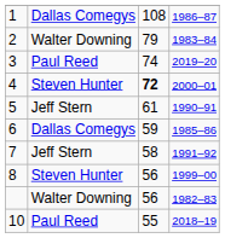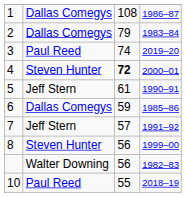 <table class="wikitable">
 <tr>
 </tr>
 <tr>
 <td>1</td>
 <td><a href='#'>Dallas Comegys</a></td>
 <td>108</td>
 <td style="font-size:80%;"><a href='#'>1986–87</a></td>
 </tr>
 <tr>
 <td>2</td>
-<td>Walter Downing</td>
+<td><a href='#'>Dallas Comegys</a></td>
 <td>79</td>
 <td style="font-size:80%;"><a href='#'>1983–84</a></td>
 </tr>
 <tr>
 <td>3</td>
 <td><a href='#'>Paul Reed</a></td>
 <td>74</td>
 <td style="font-size:80%;"><a href='#'>2019–20</a></td>
 </tr>
 <tr>
 <td>4</td>
 <td><a href='#'>Steven Hunter</a></td>
 <td><strong>72</strong></td>
 <td style="font-size:80%;"><a href='#'>2000–01</a></td>
 </tr>
 <tr>
 <td>5</td>
 <td>Jeff Stern</td>
 <td>61</td>
 <td style="font-size:80%;"><a href='#'>1990–91</a></td>
 </tr>
 <tr>
 <td>6</td>
 <td><a href='#'>Dallas Comegys</a></td>
 <td>59</td>
 <td style="font-size:80%;"><a href='#'>1985–86</a></td>
 </tr>
 <tr>
 <td>7</td>
 <td>Jeff Stern</td>
-<td>58</td>
+<td>57</td>
 <td style="font-size:80%;"><a href='#'>1991–92</a></td>
 </tr>
 <tr>
 <td>8</td>
 <td><a href='#'>Steven Hunter</a></td>
 <td>56</td>
 <td style="font-size:80%;"><a href='#'>1999–00</a></td>
 </tr>
 <tr>
 <td></td>
 <td>Walter Downing</td>
 <td>56</td>
 <td style="font-size:80%;"><a href='#'>1982–83</a></td>
 </tr>
 <tr>
 <td>10</td>
 <td><a href='#'>Paul Reed</a></td>
 <td>55</td>
 <td style="font-size:80%;"><a href='#'>2018–19</a></td>
 </tr>
 </table>
